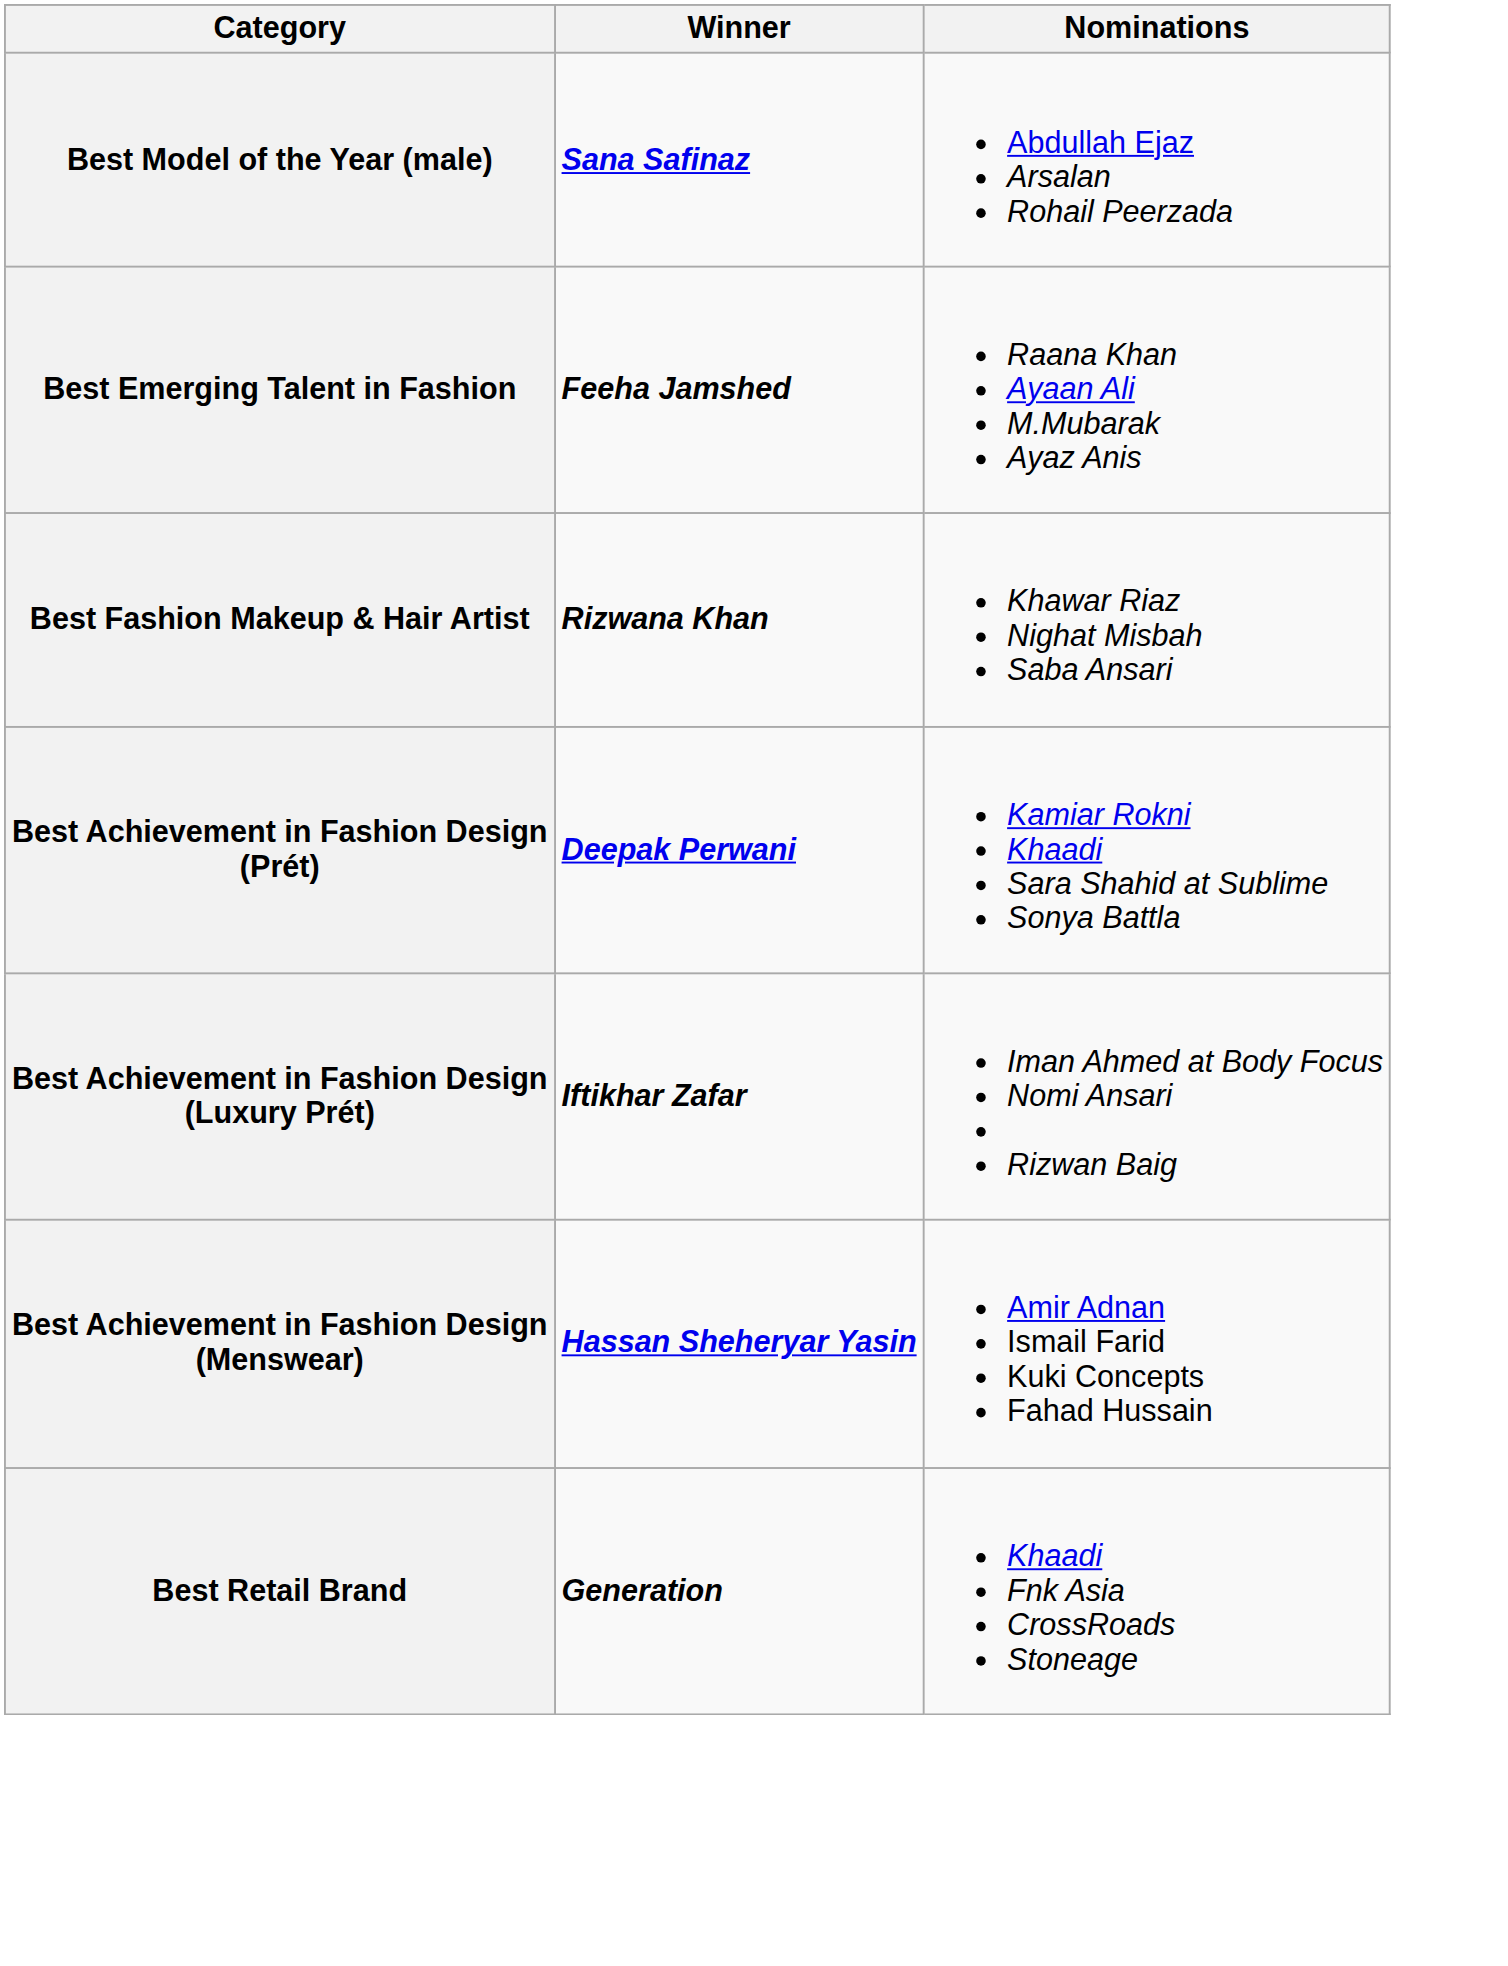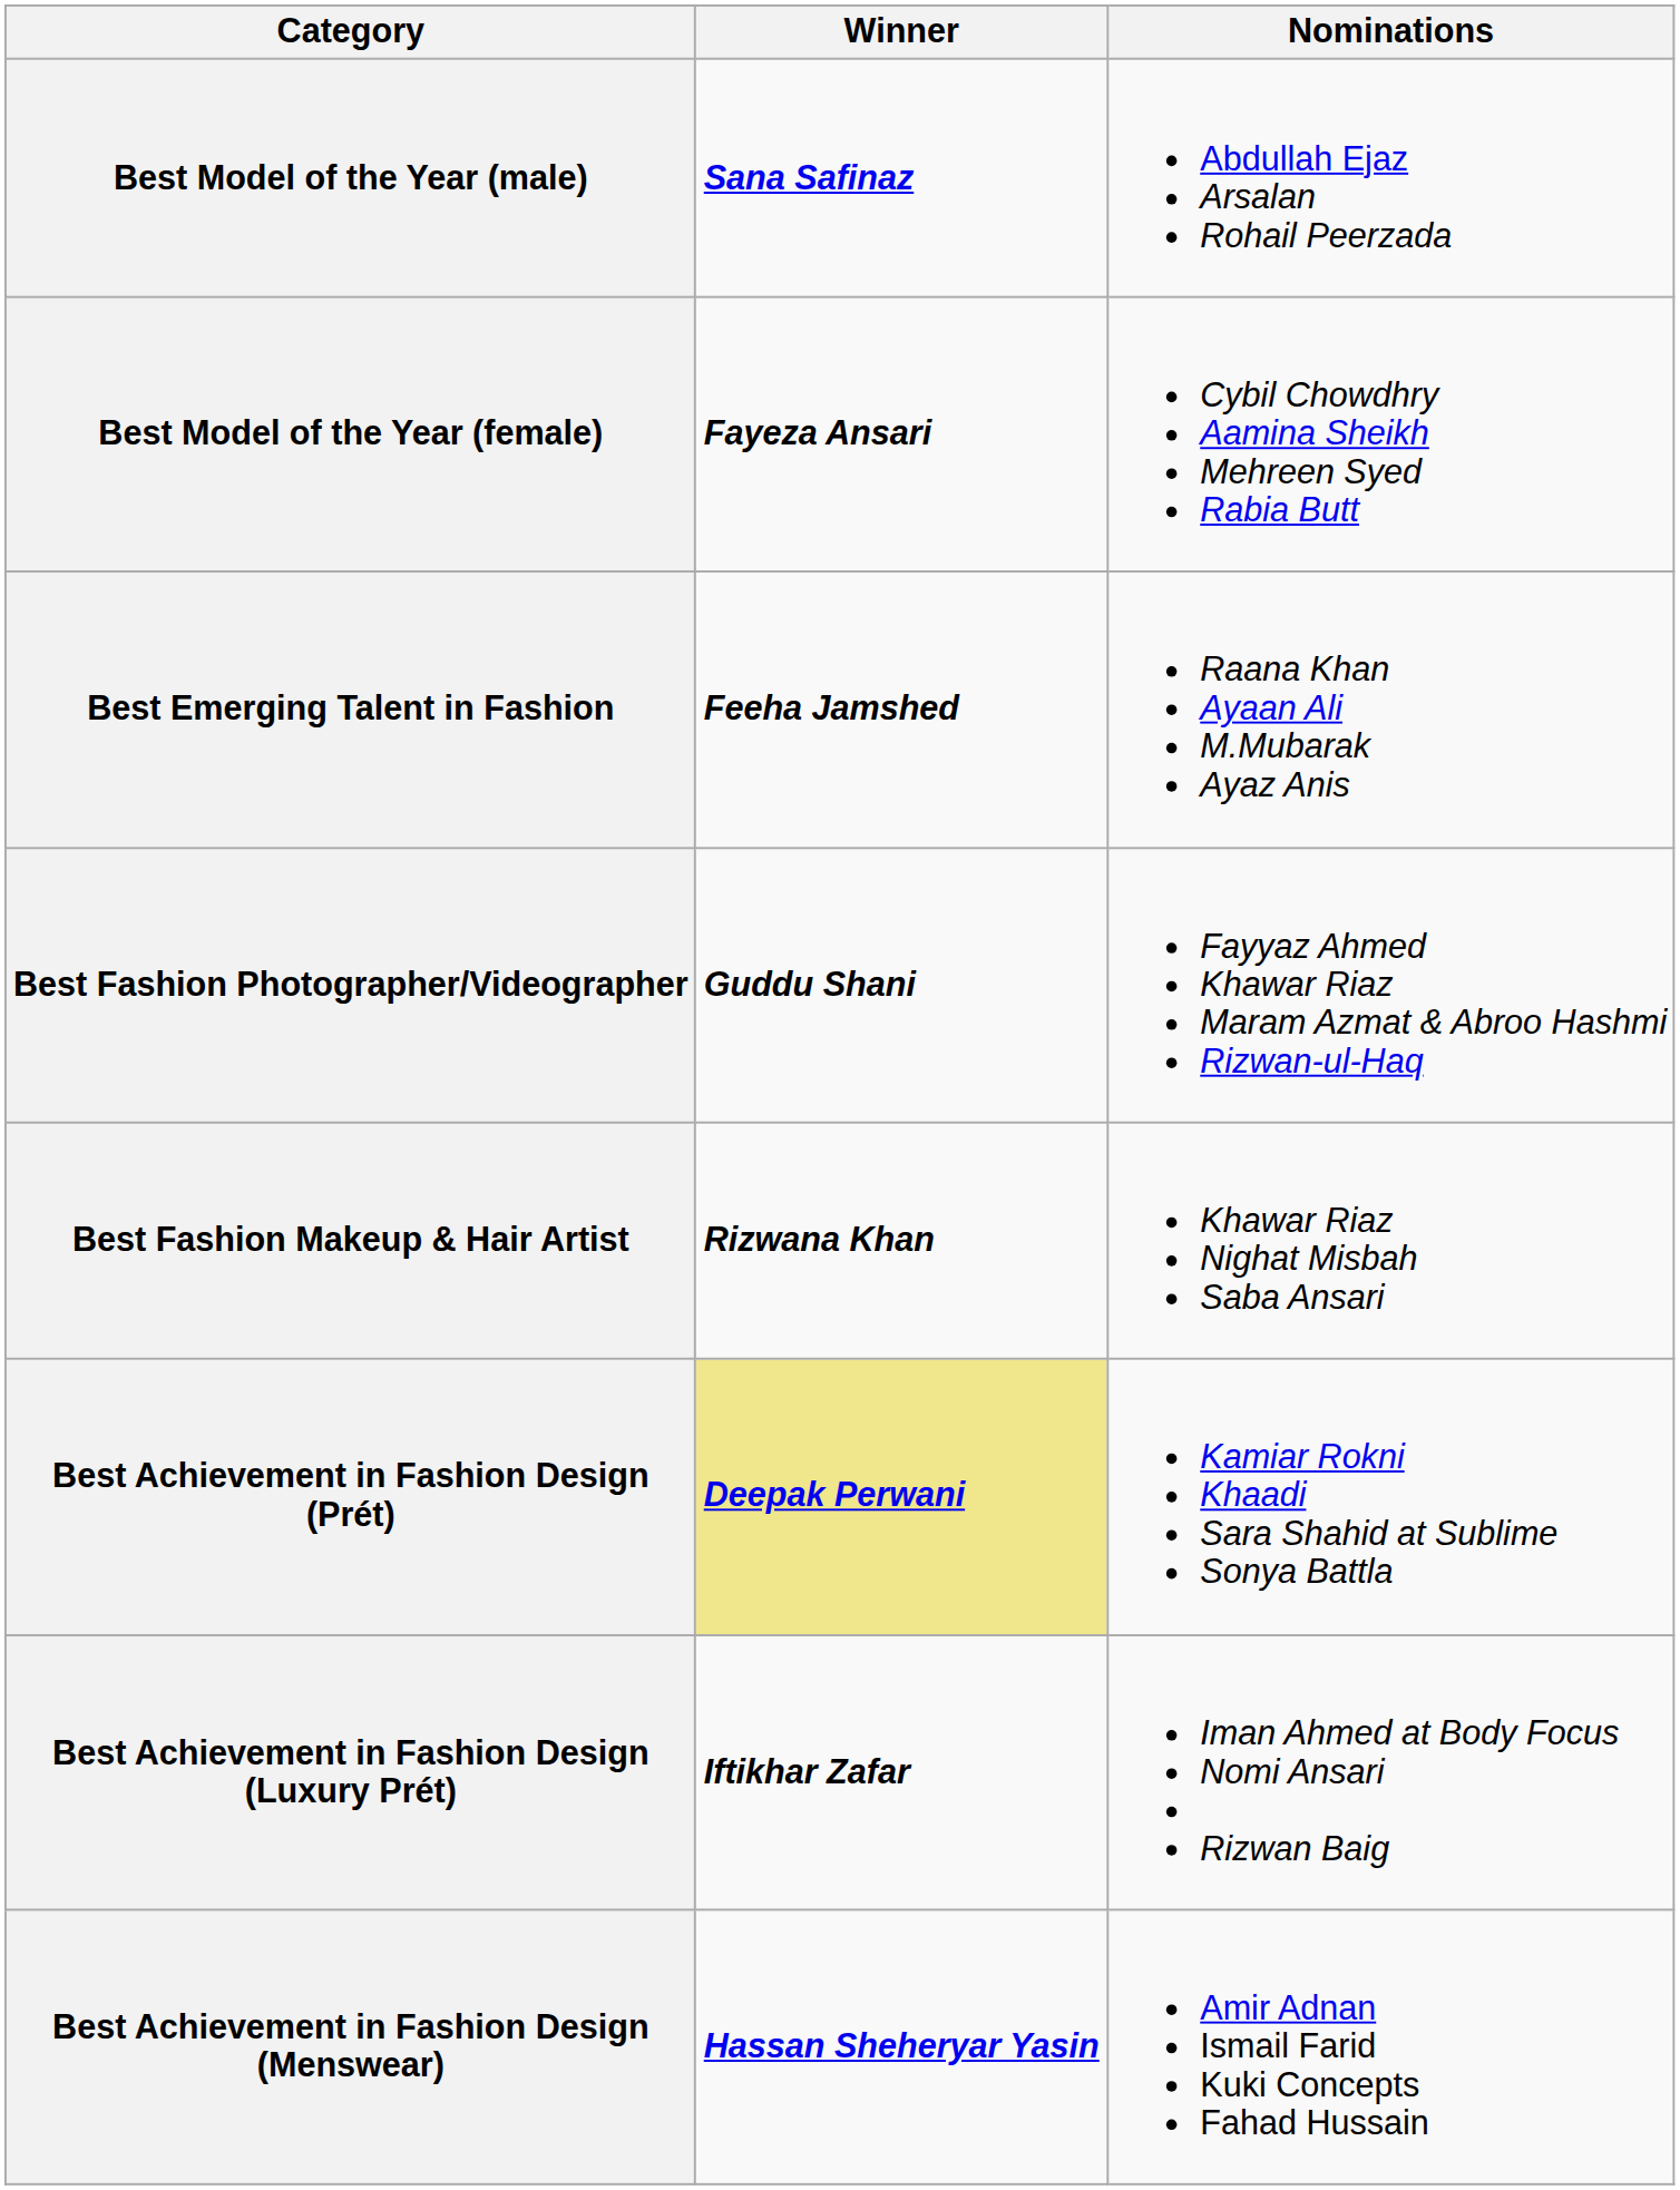 <table class="wikitable sortable plainrowheaders">
 <tr>
 <th scope="col">Category</th>
 <th scope="col">Winner</th>
 <th scope="col">Nominations</th>
 </tr>
 <tr>
 <th>Best Model of the Year (male)</th>
 <td><strong><em><a href='#'>Sana Safinaz</a></em></strong></td>
 <td><br><ul><li><a href='#'>Abdullah Ejaz</a></li><li><em>Arsalan</em></li><li><em>Rohail Peerzada</em></li></ul></td>
 </tr>
 <tr>
+<th>Best Model of the Year (female)</th>
+<td><strong><em>Fayeza Ansari</em></strong></td>
+<td><br><ul><li><em>Cybil Chowdhry</em></li><li><em><a href='#'>Aamina Sheikh</a></em></li><li><em>Mehreen Syed</em></li><li><em><a href='#'>Rabia Butt</a></em></li></ul></td>
+</tr>
+<tr>
 <th>Best Emerging Talent in Fashion</th>
 <td><strong><em>Feeha Jamshed</em></strong></td>
 <td><br><ul><li><em>Raana Khan</em></li><li><em><a href='#'>Ayaan Ali</a></em></li><li><em>M.Mubarak</em></li><li><em>Ayaz Anis</em></li></ul></td>
+</tr>
+<tr>
+<th>Best Fashion Photographer/Videographer</th>
+<td><strong><em>Guddu Shani</em></strong></td>
+<td><br><ul><li><em>Fayyaz Ahmed</em></li><li><em>Khawar Riaz</em></li><li><em>Maram Azmat & Abroo Hashmi</em></li><li><em><a href='#'>Rizwan-ul-Haq</a></em></li></ul></td>
 </tr>
 <tr>
 <th>Best Fashion Makeup & Hair Artist</th>
 <td><strong><em>Rizwana Khan</em></strong></td>
 <td><br><ul><li><em>Khawar Riaz</em></li><li><em>Nighat Misbah</em></li><li><em>Saba Ansari</em></li></ul></td>
 </tr>
 <tr>
 <th>Best Achievement in Fashion Design<br>(Prét)</th>
-<td><strong><em><a href='#'>Deepak Perwani</a></em></strong></td>
+<td style="background: khaki;"><strong><em><a href='#'>Deepak Perwani</a></em></strong></td>
 <td><br><ul><li><em><a href='#'>Kamiar Rokni</a></em></li><li><em><a href='#'>Khaadi</a></em></li><li><em>Sara Shahid at Sublime</em></li><li><em>Sonya Battla</em></li></ul></td>
 </tr>
 <tr>
 <th>Best Achievement in Fashion Design<br>(Luxury Prét)</th>
 <td><strong><em>Iftikhar Zafar</em></strong></td>
 <td><br><ul><li><em>Iman Ahmed at Body Focus</em></li><li><em>Nomi Ansari</em></li><li><em></em></li><li><em>Rizwan Baig</em></li></ul></td>
 </tr>
 <tr>
 <th>Best Achievement in Fashion Design<br>(Menswear)</th>
 <td><strong><em><a href='#'>Hassan Sheheryar Yasin</a></em></strong></td>
 <td><br><ul><li><a href='#'>Amir Adnan</a></li><li>Ismail Farid</li><li>Kuki Concepts</li><li>Fahad Hussain</li></ul></td>
 </tr>
-<tr>
-<th>Best Retail Brand</th>
-<td><strong><em>Generation</em></strong></td>
-<td><br><ul><li><em><a href='#'>Khaadi</a></em></li><li><em>Fnk Asia</em></li><li><em>CrossRoads</em></li><li><em>Stoneage</em></li></ul></td>
-</tr>
 </table>
